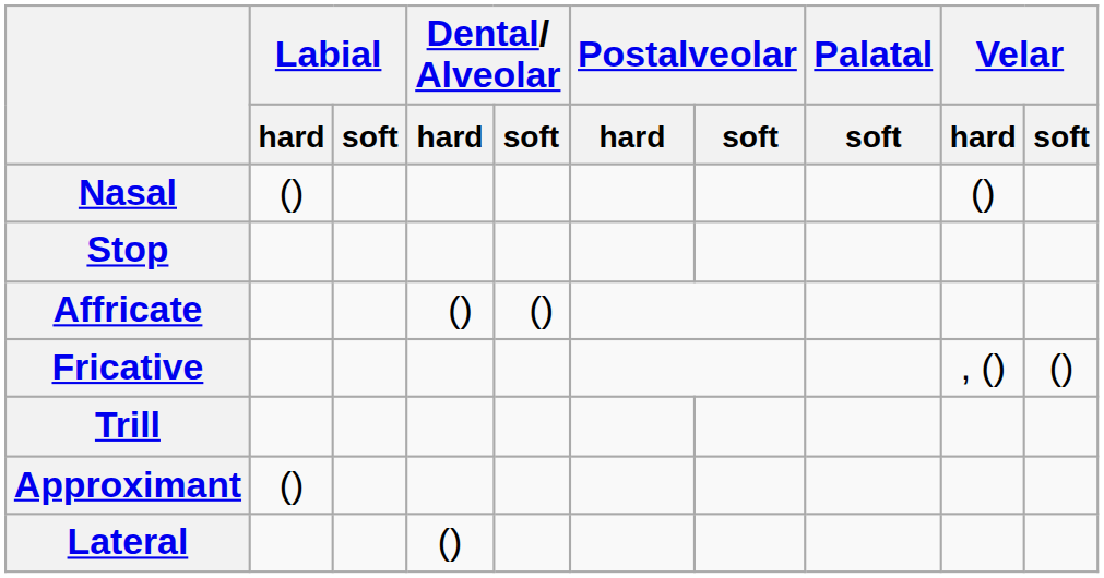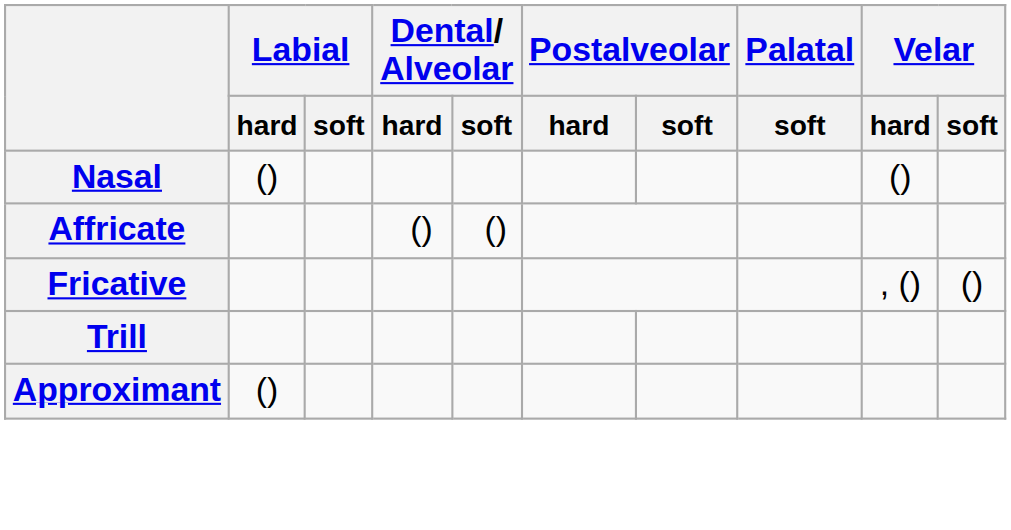 <table class="wikitable" style="text-align: center;">
 <tr>
 <th rowspan=2></th>
 <th colspan=2><a href='#'>Labial</a></th>
 <th colspan=2><a href='#'>Dental</a>/<br><a href='#'>Alveolar</a></th>
 <th colspan=2><a href='#'>Postalveolar</a></th>
 <th colspan=1><a href='#'>Palatal</a></th>
 <th colspan=2><a href='#'>Velar</a></th>
 </tr>
 <tr>
 <th><small>hard</small></th>
 <th><small>soft</small></th>
 <th><small>hard</small></th>
 <th><small>soft</small></th>
 <th><small>hard</small></th>
 <th><small>soft</small></th>
 <th><small>soft</small></th>
 <th><small>hard</small></th>
 <th><small>soft</small></th>
 </tr>
 <tr>
 <th><a href='#'>Nasal</a></th>
 <td> ()</td>
 <td></td>
 <td></td>
 <td></td>
 <td></td>
 <td></td>
 <td></td>
 <td>()</td>
-<td></td>
-</tr>
-<tr>
-<th><a href='#'>Stop</a></th>
-<td>  </td>
-<td>  </td>
-<td>  </td>
-<td>  </td>
-<td></td>
-<td></td>
-<td>  </td>
-<td>  </td>
 <td></td>
 </tr>
 <tr>
 <th><a href='#'>Affricate</a></th>
 <td></td>
 <td></td>
 <td>  ()</td>
 <td>  ()</td>
 <td colspan = 2>  </td>
 <td></td>
 <td></td>
 <td></td>
 </tr>
 <tr>
 <th rowspan=1><a href='#'>Fricative</a></th>
 <td>  </td>
 <td>  </td>
 <td>  </td>
 <td>  </td>
 <td colspan = 2>  </td>
 <td></td>
 <td>, ()</td>
 <td>()</td>
 </tr>
 <tr>
 <th rowspan=1><a href='#'>Trill</a></th>
 <td></td>
 <td></td>
 <td></td>
 <td></td>
 <td></td>
 <td></td>
 <td></td>
 <td></td>
 <td></td>
 </tr>
 <tr>
 <th rowspan=1><a href='#'>Approximant</a></th>
 <td>()</td>
 <td></td>
 <td></td>
 <td></td>
 <td></td>
 <td></td>
 <td></td>
 <td></td>
 <td></td>
 </tr>
-<tr>
-<th rowspan=1><a href='#'>Lateral</a></th>
-<td></td>
-<td></td>
-<td> ()</td>
-<td></td>
-<td></td>
-<td></td>
-<td></td>
-<td></td>
-<td></td>
-</tr>
 </table>
